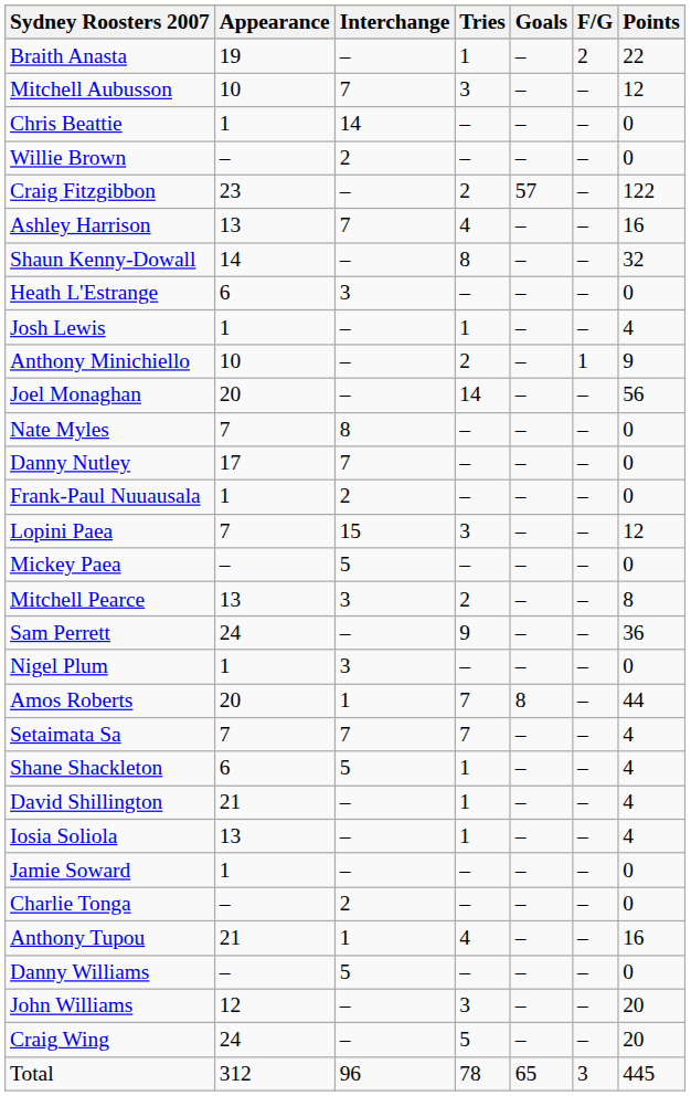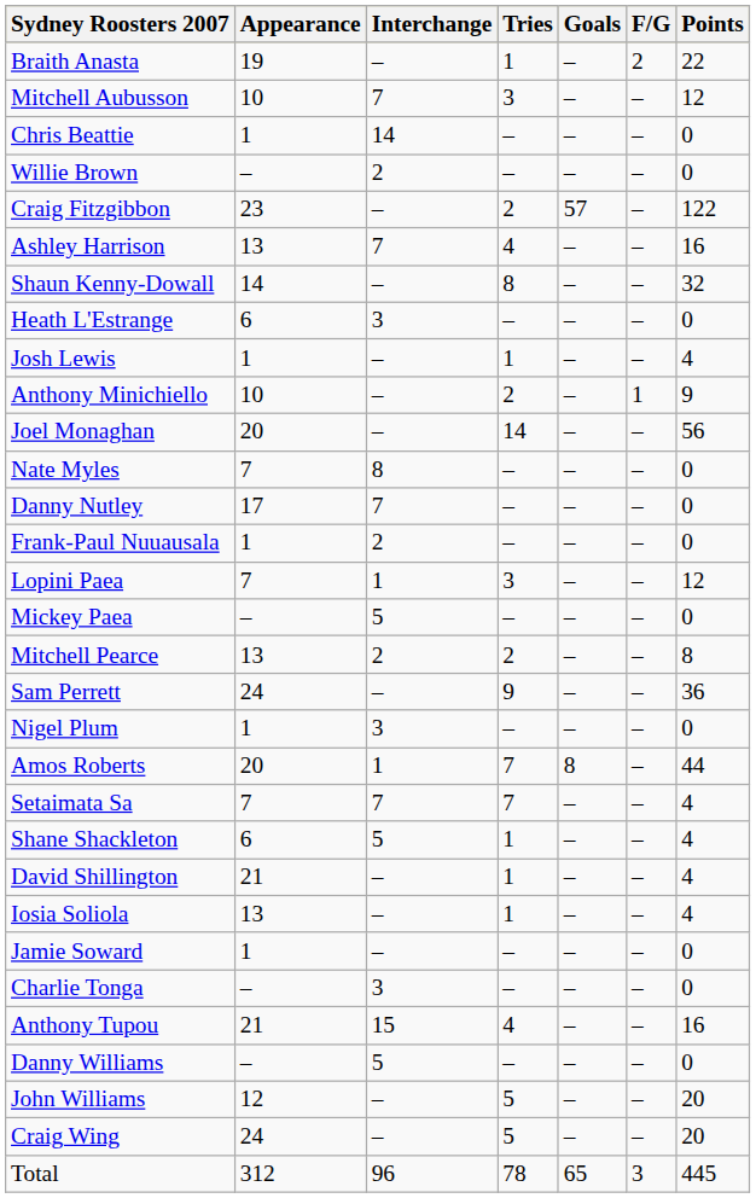 <table class="wikitable">
 <tr style="background:#bdb76b;">
 <th>Sydney Roosters 2007</th>
 <th>Appearance</th>
 <th>Interchange</th>
 <th>Tries</th>
 <th>Goals</th>
 <th>F/G</th>
 <th>Points</th>
 </tr>
 <tr>
 <td><a href='#'>Braith Anasta</a></td>
 <td>19</td>
 <td>–</td>
 <td>1</td>
 <td>–</td>
 <td>2</td>
 <td>22</td>
 </tr>
 <tr>
 <td><a href='#'>Mitchell Aubusson</a></td>
 <td>10</td>
 <td>7</td>
 <td>3</td>
 <td>–</td>
 <td>–</td>
 <td>12</td>
 </tr>
 <tr>
 <td><a href='#'>Chris Beattie</a></td>
 <td>1</td>
 <td>14</td>
 <td>–</td>
 <td>–</td>
 <td>–</td>
 <td>0</td>
 </tr>
 <tr>
 <td><a href='#'>Willie Brown</a></td>
 <td>–</td>
 <td>2</td>
 <td>–</td>
 <td>–</td>
 <td>–</td>
 <td>0</td>
 </tr>
 <tr>
 <td><a href='#'>Craig Fitzgibbon</a></td>
 <td>23</td>
 <td>–</td>
 <td>2</td>
 <td>57</td>
 <td>–</td>
 <td>122</td>
 </tr>
 <tr>
 <td><a href='#'>Ashley Harrison</a></td>
 <td>13</td>
 <td>7</td>
 <td>4</td>
 <td>–</td>
 <td>–</td>
 <td>16</td>
 </tr>
 <tr>
 <td><a href='#'>Shaun Kenny-Dowall</a></td>
 <td>14</td>
 <td>–</td>
 <td>8</td>
 <td>–</td>
 <td>–</td>
 <td>32</td>
 </tr>
 <tr>
 <td><a href='#'>Heath L'Estrange</a></td>
 <td>6</td>
 <td>3</td>
 <td>–</td>
 <td>–</td>
 <td>–</td>
 <td>0</td>
 </tr>
 <tr>
 <td><a href='#'>Josh Lewis</a></td>
 <td>1</td>
 <td>–</td>
 <td>1</td>
 <td>–</td>
 <td>–</td>
 <td>4</td>
 </tr>
 <tr>
 <td><a href='#'>Anthony Minichiello</a></td>
 <td>10</td>
 <td>–</td>
 <td>2</td>
 <td>–</td>
 <td>1</td>
 <td>9</td>
 </tr>
 <tr>
 <td><a href='#'>Joel Monaghan</a></td>
 <td>20</td>
 <td>–</td>
 <td>14</td>
 <td>–</td>
 <td>–</td>
 <td>56</td>
 </tr>
 <tr>
 <td><a href='#'>Nate Myles</a></td>
 <td>7</td>
 <td>8</td>
 <td>–</td>
 <td>–</td>
 <td>–</td>
 <td>0</td>
 </tr>
 <tr>
 <td><a href='#'>Danny Nutley</a></td>
 <td>17</td>
 <td>7</td>
 <td>–</td>
 <td>–</td>
 <td>–</td>
 <td>0</td>
 </tr>
 <tr>
 <td><a href='#'>Frank-Paul Nuuausala</a></td>
 <td>1</td>
 <td>2</td>
 <td>–</td>
 <td>–</td>
 <td>–</td>
 <td>0</td>
 </tr>
 <tr>
 <td><a href='#'>Lopini Paea</a></td>
 <td>7</td>
-<td>15</td>
+<td>1</td>
 <td>3</td>
 <td>–</td>
 <td>–</td>
 <td>12</td>
 </tr>
 <tr>
 <td><a href='#'>Mickey Paea</a></td>
 <td>–</td>
 <td>5</td>
 <td>–</td>
 <td>–</td>
 <td>–</td>
 <td>0</td>
 </tr>
 <tr>
 <td><a href='#'>Mitchell Pearce</a></td>
 <td>13</td>
-<td>3</td>
+<td>2</td>
 <td>2</td>
 <td>–</td>
 <td>–</td>
 <td>8</td>
 </tr>
 <tr>
 <td><a href='#'>Sam Perrett</a></td>
 <td>24</td>
 <td>–</td>
 <td>9</td>
 <td>–</td>
 <td>–</td>
 <td>36</td>
 </tr>
 <tr>
 <td><a href='#'>Nigel Plum</a></td>
 <td>1</td>
 <td>3</td>
 <td>–</td>
 <td>–</td>
 <td>–</td>
 <td>0</td>
 </tr>
 <tr>
 <td><a href='#'>Amos Roberts</a></td>
 <td>20</td>
 <td>1</td>
 <td>7</td>
 <td>8</td>
 <td>–</td>
 <td>44</td>
 </tr>
 <tr>
 <td><a href='#'>Setaimata Sa</a></td>
 <td>7</td>
 <td>7</td>
 <td>7</td>
 <td>–</td>
 <td>–</td>
 <td>4</td>
 </tr>
 <tr>
 <td><a href='#'>Shane Shackleton</a></td>
 <td>6</td>
 <td>5</td>
 <td>1</td>
 <td>–</td>
 <td>–</td>
 <td>4</td>
 </tr>
 <tr>
 <td><a href='#'>David Shillington</a></td>
 <td>21</td>
 <td>–</td>
 <td>1</td>
 <td>–</td>
 <td>–</td>
 <td>4</td>
 </tr>
 <tr>
 <td><a href='#'>Iosia Soliola</a></td>
 <td>13</td>
 <td>–</td>
 <td>1</td>
 <td>–</td>
 <td>–</td>
 <td>4</td>
 </tr>
 <tr>
 <td><a href='#'>Jamie Soward</a></td>
 <td>1</td>
 <td>–</td>
 <td>–</td>
 <td>–</td>
 <td>–</td>
 <td>0</td>
 </tr>
 <tr>
 <td><a href='#'>Charlie Tonga</a></td>
 <td>–</td>
-<td>2</td>
+<td>3</td>
 <td>–</td>
 <td>–</td>
 <td>–</td>
 <td>0</td>
 </tr>
 <tr>
 <td><a href='#'>Anthony Tupou</a></td>
 <td>21</td>
-<td>1</td>
+<td>15</td>
 <td>4</td>
 <td>–</td>
 <td>–</td>
 <td>16</td>
 </tr>
 <tr>
 <td><a href='#'>Danny Williams</a></td>
 <td>–</td>
 <td>5</td>
 <td>–</td>
 <td>–</td>
 <td>–</td>
 <td>0</td>
 </tr>
 <tr>
 <td><a href='#'>John Williams</a></td>
 <td>12</td>
 <td>–</td>
-<td>3</td>
+<td>5</td>
 <td>–</td>
 <td>–</td>
 <td>20</td>
 </tr>
 <tr>
 <td><a href='#'>Craig Wing</a></td>
 <td>24</td>
 <td>–</td>
 <td>5</td>
 <td>–</td>
 <td>–</td>
 <td>20</td>
 </tr>
 <tr>
 <td>Total</td>
 <td>312</td>
 <td>96</td>
 <td>78</td>
 <td>65</td>
 <td>3</td>
 <td>445</td>
 </tr>
 </table>
